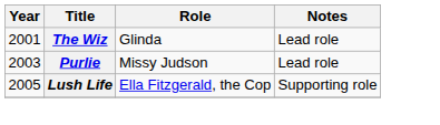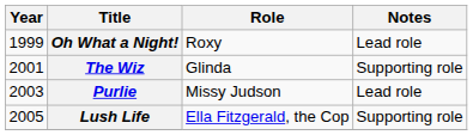 <table class="wikitable sortable plainrowheaders">
 <tr>
 <th scope="col">Year</th>
 <th scope="col">Title</th>
 <th scope="col">Role</th>
 <th scope="col" class="unsortable">Notes</th>
 </tr>
 <tr>
+<td>1999</td>
+<th scope="row"><em>Oh What a Night!</em></th>
+<td>Roxy</td>
+<td>Lead role</td>
+</tr>
+<tr>
 <td>2001</td>
 <th scope="row"><em><a href='#'>The Wiz</a></em></th>
 <td>Glinda</td>
-<td>Lead role</td>
+<td>Supporting role</td>
 </tr>
 <tr>
 <td>2003</td>
 <th scope="row"><em><a href='#'>Purlie</a></em></th>
 <td>Missy Judson</td>
 <td>Lead role</td>
 </tr>
 <tr>
 <td>2005</td>
 <th scope="row"><em>Lush Life</em></th>
 <td><a href='#'>Ella Fitzgerald</a>, the Cop</td>
 <td>Supporting role</td>
 </tr>
 <tr>
 </tr>
 </table>
